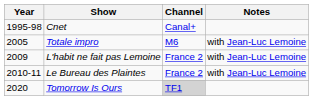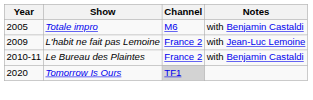 <table class="wikitable">
 <tr>
 <th>Year</th>
 <th>Show</th>
 <th>Channel</th>
 <th>Notes</th>
 </tr>
 <tr>
-<td>1995-98</td>
-<td><em>Cnet</em></td>
-<td><a href='#'>Canal+</a></td>
-<td></td>
-</tr>
-<tr>
 <td>2005</td>
 <td><em><a href='#'>Totale impro</a></em></td>
 <td><a href='#'>M6</a></td>
-<td>with <a href='#'>Jean-Luc Lemoine</a></td>
+<td>with <a href='#'>Benjamin Castaldi</a></td>
 </tr>
 <tr>
 <td>2009</td>
 <td><em>L'habit ne fait pas Lemoine</em></td>
 <td><a href='#'>France 2</a></td>
 <td>with <a href='#'>Jean-Luc Lemoine</a></td>
 </tr>
 <tr>
 <td>2010-11</td>
 <td><em>Le Bureau des Plaintes</em></td>
 <td><a href='#'>France 2</a></td>
-<td>with <a href='#'>Jean-Luc Lemoine</a></td>
+<td>with <a href='#'>Benjamin Castaldi</a></td>
 </tr>
 <tr>
 <td>2020</td>
 <td><em><a href='#'>Tomorrow Is Ours</a></em></td>
 <td style="background: lightgrey;"><a href='#'>TF1</a></td>
 <td></td>
 </tr>
 </table>
